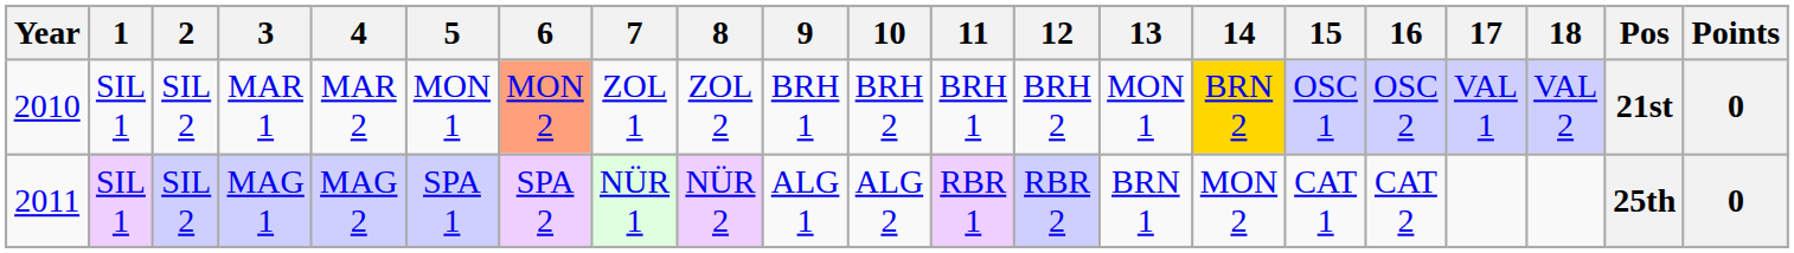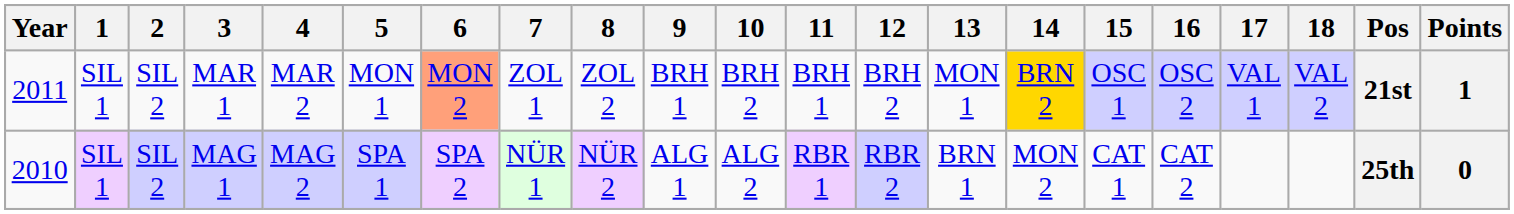 <table class="wikitable" style="text-align:center; font-size:85%">
 <tr>
 <th>Year</th>
 <th>1</th>
 <th>2</th>
 <th>3</th>
 <th>4</th>
 <th>5</th>
 <th>6</th>
 <th>7</th>
 <th>8</th>
 <th>9</th>
 <th>10</th>
 <th>11</th>
 <th>12</th>
 <th>13</th>
 <th>14</th>
 <th>15</th>
 <th>16</th>
 <th>17</th>
 <th>18</th>
 <th>Pos</th>
 <th>Points</th>
 </tr>
 <tr>
-<td><a href='#'>2010</a></td>
+<td><a href='#'>2011</a></td>
 <td><a href='#'>SIL<br>1</a></td>
 <td><a href='#'>SIL<br>2</a></td>
 <td><a href='#'>MAR<br>1</a></td>
 <td><a href='#'>MAR<br>2</a></td>
 <td><a href='#'>MON<br>1</a></td>
 <td style="background: lightsalmon;"><a href='#'>MON<br>2</a></td>
 <td><a href='#'>ZOL<br>1</a></td>
 <td><a href='#'>ZOL<br>2</a></td>
 <td><a href='#'>BRH<br>1</a></td>
 <td><a href='#'>BRH<br>2</a></td>
 <td><a href='#'>BRH<br>1</a></td>
 <td><a href='#'>BRH<br>2</a></td>
 <td><a href='#'>MON<br>1</a></td>
 <td style="background: gold;"><a href='#'>BRN<br>2</a></td>
 <td style="background:#CFCFFF;"><a href='#'>OSC<br>1</a><br></td>
 <td style="background:#CFCFFF;"><a href='#'>OSC<br>2</a><br></td>
 <td style="background:#CFCFFF;"><a href='#'>VAL<br>1</a><br></td>
 <td style="background:#CFCFFF;"><a href='#'>VAL<br>2</a><br></td>
 <th>21st</th>
-<th>0</th>
+<th>1</th>
 </tr>
 <tr>
-<td><a href='#'>2011</a></td>
+<td><a href='#'>2010</a></td>
 <td style="background:#EFCFFF;"><a href='#'>SIL<br>1</a><br></td>
 <td style="background:#CFCFFF;"><a href='#'>SIL<br>2</a><br></td>
 <td style="background:#CFCFFF;"><a href='#'>MAG<br>1</a><br></td>
 <td style="background:#CFCFFF;"><a href='#'>MAG<br>2</a><br></td>
 <td style="background:#CFCFFF;"><a href='#'>SPA<br>1</a><br></td>
 <td style="background:#EFCFFF;"><a href='#'>SPA<br>2</a><br></td>
 <td style="background:#DFFFDF;"><a href='#'>NÜR<br>1</a><br></td>
 <td style="background:#EFCFFF;"><a href='#'>NÜR<br>2</a><br></td>
 <td><a href='#'>ALG<br>1</a></td>
 <td><a href='#'>ALG<br>2</a></td>
 <td style="background:#EFCFFF;"><a href='#'>RBR<br>1</a><br></td>
 <td style="background:#CFCFFF;"><a href='#'>RBR<br>2</a><br></td>
 <td><a href='#'>BRN<br>1</a></td>
 <td><a href='#'>MON<br>2</a></td>
 <td><a href='#'>CAT<br>1</a></td>
 <td><a href='#'>CAT<br>2</a></td>
 <td></td>
 <td></td>
 <th>25th</th>
 <th>0</th>
 </tr>
 </table>
